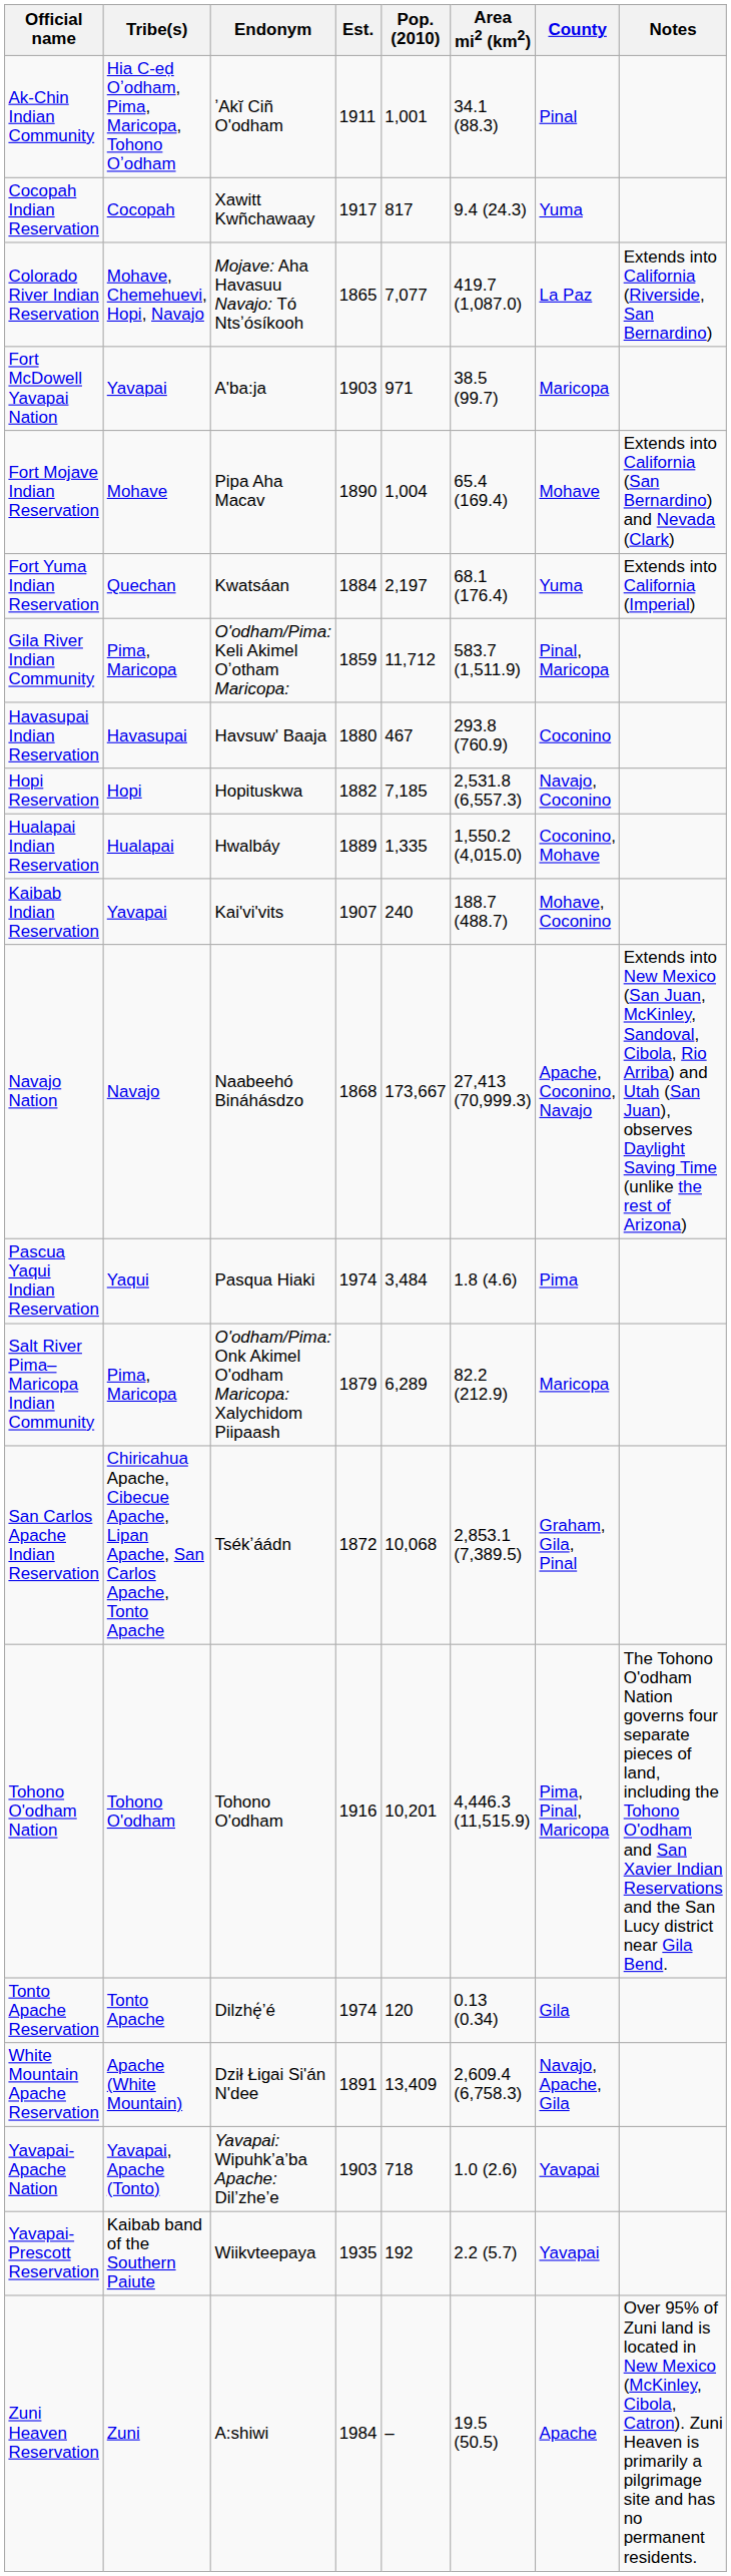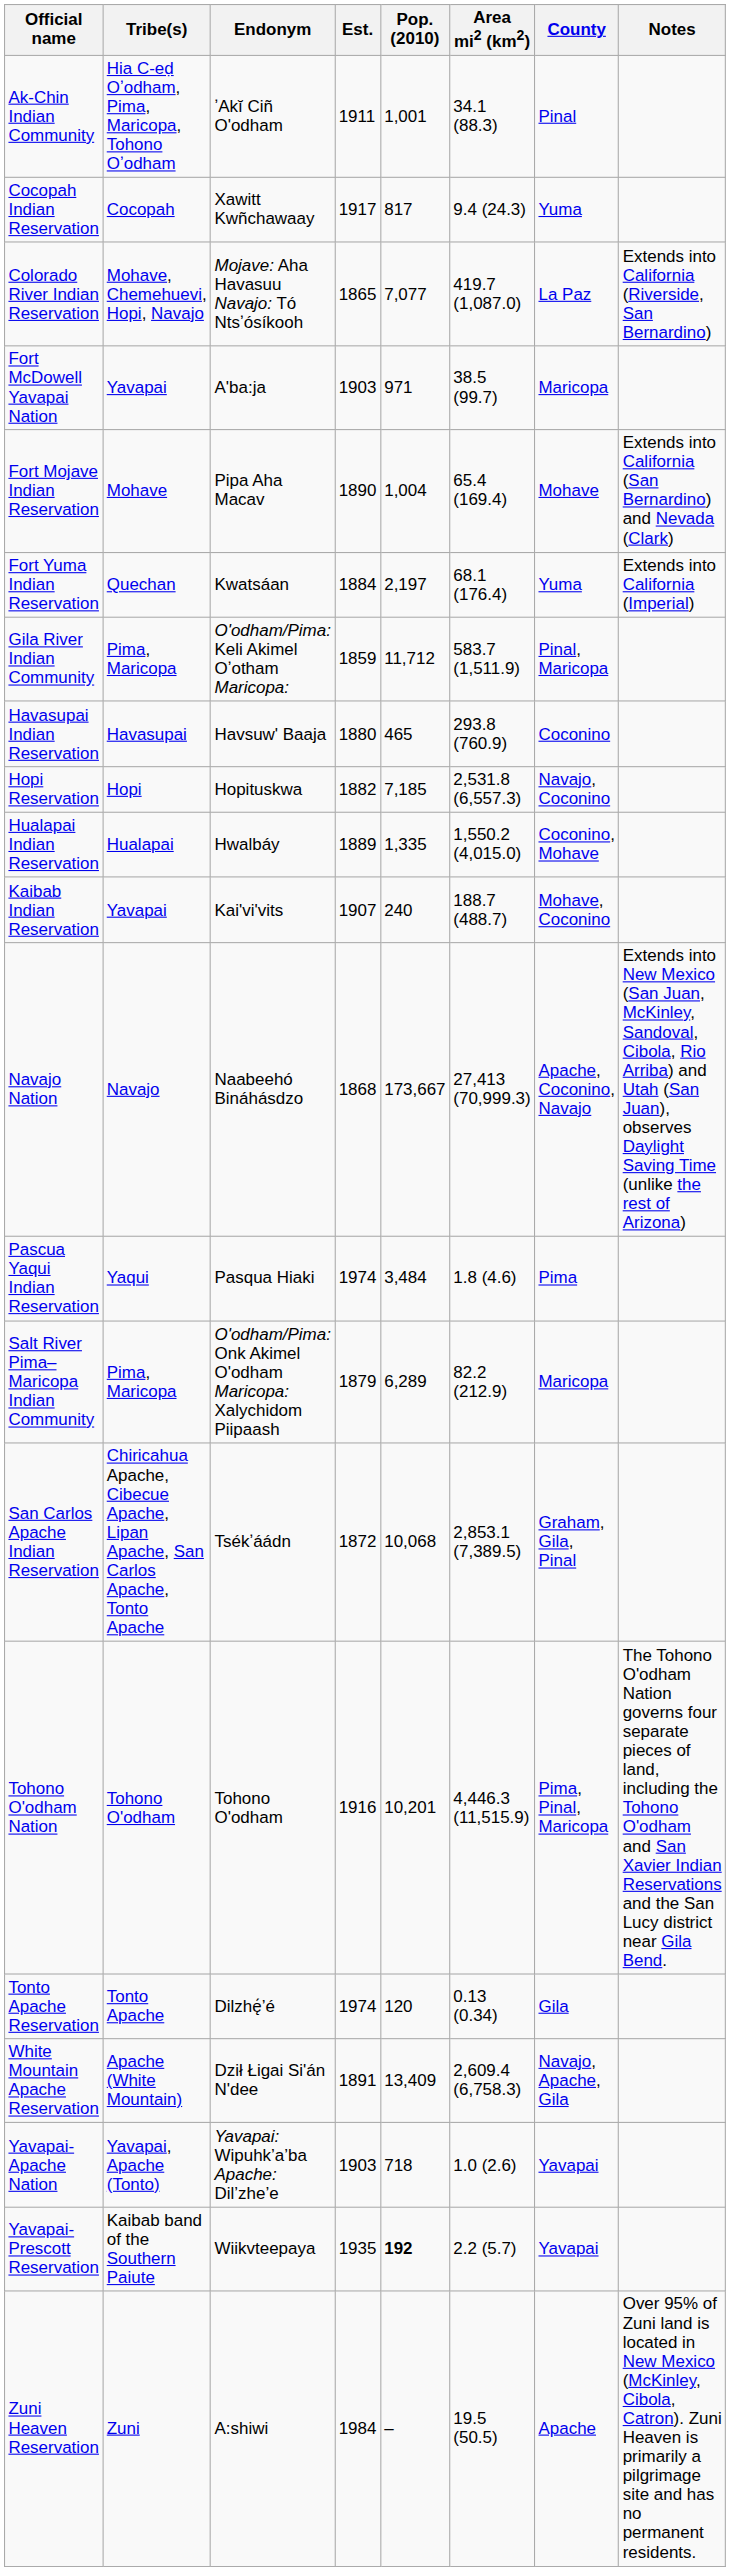 <table class="wikitable sortable">
 <tr>
 <th width=180>Official name</th>
 <th>Tribe(s)</th>
 <th width=150>Endonym</th>
 <th>Est.</th>
 <th data-sort-type="number">Pop.<br>(2010)</th>
 <th data-sort-type="number">Area<br>mi<sup>2</sup> (km<sup>2</sup>)</th>
 <th><a href='#'>County</a></th>
 <th class="unsortable">Notes</th>
 </tr>
 <tr>
 <td><a href='#'>Ak-Chin Indian Community</a></td>
 <td><a href='#'>Hia C-eḍ Oʼodham</a>, <a href='#'>Pima</a>, <a href='#'>Maricopa</a>, <a href='#'>Tohono Oʼodham</a></td>
 <td>ʼAkĭ Ciñ O'odham</td>
 <td>1911</td>
 <td>1,001</td>
 <td>34.1 (88.3)</td>
 <td><a href='#'>Pinal</a></td>
 <td></td>
 </tr>
 <tr>
 <td><a href='#'>Cocopah Indian Reservation</a></td>
 <td><a href='#'>Cocopah</a></td>
 <td>Xawitt Kwñchawaay</td>
 <td>1917</td>
 <td>817</td>
 <td>9.4 (24.3)</td>
 <td><a href='#'>Yuma</a></td>
 <td></td>
 </tr>
 <tr>
 <td><a href='#'>Colorado River Indian Reservation</a></td>
 <td><a href='#'>Mohave</a>, <a href='#'>Chemehuevi</a>, <a href='#'>Hopi</a>, <a href='#'>Navajo</a></td>
 <td><em>Mojave:</em> Aha Havasuu<br><em>Navajo:</em> Tó Ntsʼósíkooh</td>
 <td>1865</td>
 <td>7,077</td>
 <td>419.7 (1,087.0)</td>
 <td><a href='#'>La Paz</a></td>
 <td>Extends into <a href='#'>California</a> (<a href='#'>Riverside</a>, <a href='#'>San Bernardino</a>)</td>
 </tr>
 <tr>
 <td><a href='#'>Fort McDowell Yavapai Nation</a></td>
 <td><a href='#'>Yavapai</a></td>
 <td>A'ba:ja</td>
 <td>1903</td>
 <td>971</td>
 <td>38.5 (99.7)</td>
 <td><a href='#'>Maricopa</a></td>
 </tr>
 <tr>
 <td><a href='#'>Fort Mojave Indian Reservation</a></td>
 <td><a href='#'>Mohave</a></td>
 <td>Pipa Aha Macav</td>
 <td>1890</td>
 <td>1,004</td>
 <td>65.4 (169.4)</td>
 <td><a href='#'>Mohave</a></td>
 <td>Extends into <a href='#'>California</a> (<a href='#'>San Bernardino</a>) and <a href='#'>Nevada</a> (<a href='#'>Clark</a>)</td>
 </tr>
 <tr>
 <td><a href='#'>Fort Yuma Indian Reservation</a></td>
 <td><a href='#'>Quechan</a></td>
 <td>Kwatsáan</td>
 <td>1884</td>
 <td>2,197</td>
 <td>68.1 (176.4)</td>
 <td><a href='#'>Yuma</a></td>
 <td>Extends into <a href='#'>California</a> (<a href='#'>Imperial</a>)</td>
 </tr>
 <tr>
 <td><a href='#'>Gila River Indian Community</a></td>
 <td><a href='#'>Pima</a>, <a href='#'>Maricopa</a></td>
 <td><em>O'odham/Pima:</em><br>Keli Akimel Oʼotham<br><em>Maricopa:</em><br></td>
 <td>1859</td>
 <td>11,712</td>
 <td>583.7 (1,511.9)</td>
 <td><a href='#'>Pinal</a>, <a href='#'>Maricopa</a></td>
 <td></td>
 </tr>
 <tr>
 <td><a href='#'>Havasupai Indian Reservation</a></td>
 <td><a href='#'>Havasupai</a></td>
 <td>Havsuw' Baaja</td>
 <td>1880</td>
-<td>467</td>
+<td>465</td>
 <td>293.8 (760.9)</td>
 <td><a href='#'>Coconino</a></td>
 <td></td>
 </tr>
 <tr>
 <td><a href='#'>Hopi Reservation</a></td>
 <td><a href='#'>Hopi</a></td>
 <td>Hopituskwa</td>
 <td>1882</td>
 <td>7,185</td>
 <td>2,531.8 (6,557.3)</td>
 <td><a href='#'>Navajo</a>, <a href='#'>Coconino</a></td>
 <td></td>
 </tr>
 <tr>
 <td><a href='#'>Hualapai Indian Reservation</a></td>
 <td><a href='#'>Hualapai</a></td>
 <td>Hwalbáy</td>
 <td>1889</td>
 <td>1,335</td>
 <td>1,550.2 (4,015.0)</td>
 <td><a href='#'>Coconino</a>, <a href='#'>Mohave</a></td>
 <td></td>
 </tr>
 <tr>
 <td><a href='#'>Kaibab Indian Reservation</a></td>
 <td><a href='#'>Yavapai</a></td>
 <td>Kai'vi'vits</td>
 <td>1907</td>
 <td>240</td>
 <td>188.7 (488.7)</td>
 <td><a href='#'>Mohave</a>, <a href='#'>Coconino</a></td>
 <td></td>
 </tr>
 <tr>
 <td><a href='#'>Navajo Nation</a></td>
 <td><a href='#'>Navajo</a></td>
 <td>Naabeehó Bináhásdzo</td>
 <td>1868</td>
 <td>173,667</td>
 <td>27,413 (70,999.3)</td>
 <td><a href='#'>Apache</a>, <a href='#'>Coconino</a>, <a href='#'>Navajo</a></td>
 <td>Extends into <a href='#'>New Mexico</a> (<a href='#'>San Juan</a>, <a href='#'>McKinley</a>, <a href='#'>Sandoval</a>, <a href='#'>Cibola</a>, <a href='#'>Rio Arriba</a>) and <a href='#'>Utah</a> (<a href='#'>San Juan</a>), observes <a href='#'>Daylight Saving Time</a> (unlike <a href='#'>the rest of Arizona</a>)</td>
 </tr>
 <tr>
 <td><a href='#'>Pascua Yaqui Indian Reservation</a></td>
 <td><a href='#'>Yaqui</a></td>
 <td>Pasqua Hiaki</td>
 <td>1974</td>
 <td>3,484</td>
 <td>1.8 (4.6)</td>
 <td><a href='#'>Pima</a></td>
 <td></td>
 </tr>
 <tr>
 <td><a href='#'>Salt River Pima–Maricopa Indian Community</a></td>
 <td><a href='#'>Pima</a>, <a href='#'>Maricopa</a></td>
 <td><em>O'odham/Pima:</em><br>Onk Akimel O'odham<br><em>Maricopa:</em><br>Xalychidom Piipaash</td>
 <td>1879</td>
 <td>6,289</td>
 <td>82.2 (212.9)</td>
 <td><a href='#'>Maricopa</a></td>
 <td></td>
 </tr>
 <tr>
 <td><a href='#'>San Carlos Apache Indian Reservation</a></td>
 <td><a href='#'>Chiricahua</a> Apache, <a href='#'>Cibecue Apache</a>, <a href='#'>Lipan Apache</a>, <a href='#'>San Carlos Apache</a>, <a href='#'>Tonto Apache</a></td>
 <td>Tsékʼáádn</td>
 <td>1872</td>
 <td>10,068</td>
 <td>2,853.1 (7,389.5)</td>
 <td><a href='#'>Graham</a>, <a href='#'>Gila</a>, <a href='#'>Pinal</a></td>
 <td></td>
 </tr>
 <tr>
 <td><a href='#'>Tohono O'odham Nation</a></td>
 <td><a href='#'>Tohono O'odham</a></td>
 <td>Tohono O'odham</td>
 <td>1916</td>
 <td>10,201</td>
 <td>4,446.3 (11,515.9)</td>
 <td><a href='#'>Pima</a>, <a href='#'>Pinal</a>, <a href='#'>Maricopa</a></td>
 <td>The Tohono O'odham Nation governs four separate pieces of land, including the <a href='#'>Tohono O'odham</a> and <a href='#'>San Xavier Indian Reservations</a> and the San Lucy district near <a href='#'>Gila Bend</a>.</td>
 </tr>
 <tr>
 <td><a href='#'>Tonto Apache Reservation</a></td>
 <td><a href='#'>Tonto Apache</a></td>
 <td>Dilzhę́’é</td>
 <td>1974</td>
 <td>120</td>
 <td>0.13 (0.34)</td>
 <td><a href='#'>Gila</a></td>
 <td></td>
 </tr>
 <tr>
 <td><a href='#'>White Mountain Apache Reservation</a></td>
 <td><a href='#'>Apache (White Mountain)</a></td>
 <td>Dził Łigai Si'án N'dee</td>
 <td>1891</td>
 <td>13,409</td>
 <td>2,609.4 (6,758.3)</td>
 <td><a href='#'>Navajo</a>, <a href='#'>Apache</a>, <a href='#'>Gila</a></td>
 <td></td>
 </tr>
 <tr>
 <td><a href='#'>Yavapai-Apache Nation</a></td>
 <td><a href='#'>Yavapai</a>, <a href='#'>Apache (Tonto)</a></td>
 <td><em>Yavapai:</em> Wipuhk’a’ba<br><em>Apache:</em> Dil’zhe’e</td>
 <td>1903</td>
 <td>718</td>
 <td>1.0 (2.6)</td>
 <td><a href='#'>Yavapai</a></td>
 <td></td>
 </tr>
 <tr>
 <td><a href='#'>Yavapai-Prescott Reservation</a></td>
 <td>Kaibab band of the <a href='#'>Southern Paiute</a></td>
 <td>Wiikvteepaya</td>
 <td>1935</td>
-<td>192</td>
+<td><strong>192</strong></td>
 <td>2.2 (5.7)</td>
 <td><a href='#'>Yavapai</a></td>
 <td></td>
 </tr>
 <tr>
 <td><a href='#'>Zuni Heaven Reservation</a></td>
 <td><a href='#'>Zuni</a></td>
 <td>A:shiwi</td>
 <td>1984</td>
 <td>–</td>
 <td>19.5 (50.5)</td>
 <td><a href='#'>Apache</a></td>
 <td>Over 95% of Zuni land is located in <a href='#'>New Mexico</a> (<a href='#'>McKinley</a>, <a href='#'>Cibola</a>, <a href='#'>Catron</a>). Zuni Heaven is primarily a pilgrimage site and has no permanent residents.</td>
 </tr>
 </table>
